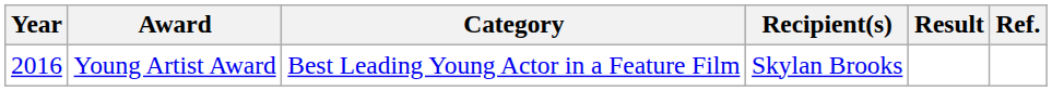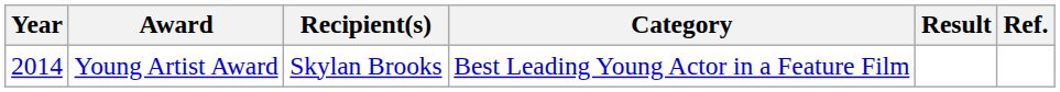 <table class="wikitable" rowspan="5;" style="text-align:center; background:#fff;">
 <tr>
 <th>Year</th>
 <th>Award</th>
+<th>Recipient(s)</th>
 <th>Category</th>
-<th>Recipient(s)</th>
 <th>Result</th>
 <th>Ref.</th>
 </tr>
 <tr>
-<td><a href='#'>2016</a></td>
+<td><a href='#'>2014</a></td>
 <td><a href='#'>Young Artist Award</a></td>
+<td><a href='#'>Skylan Brooks</a></td>
 <td><a href='#'>Best Leading Young Actor in a Feature Film</a></td>
-<td><a href='#'>Skylan Brooks</a></td>
 <td></td>
 <td></td>
 </tr>
 </table>
